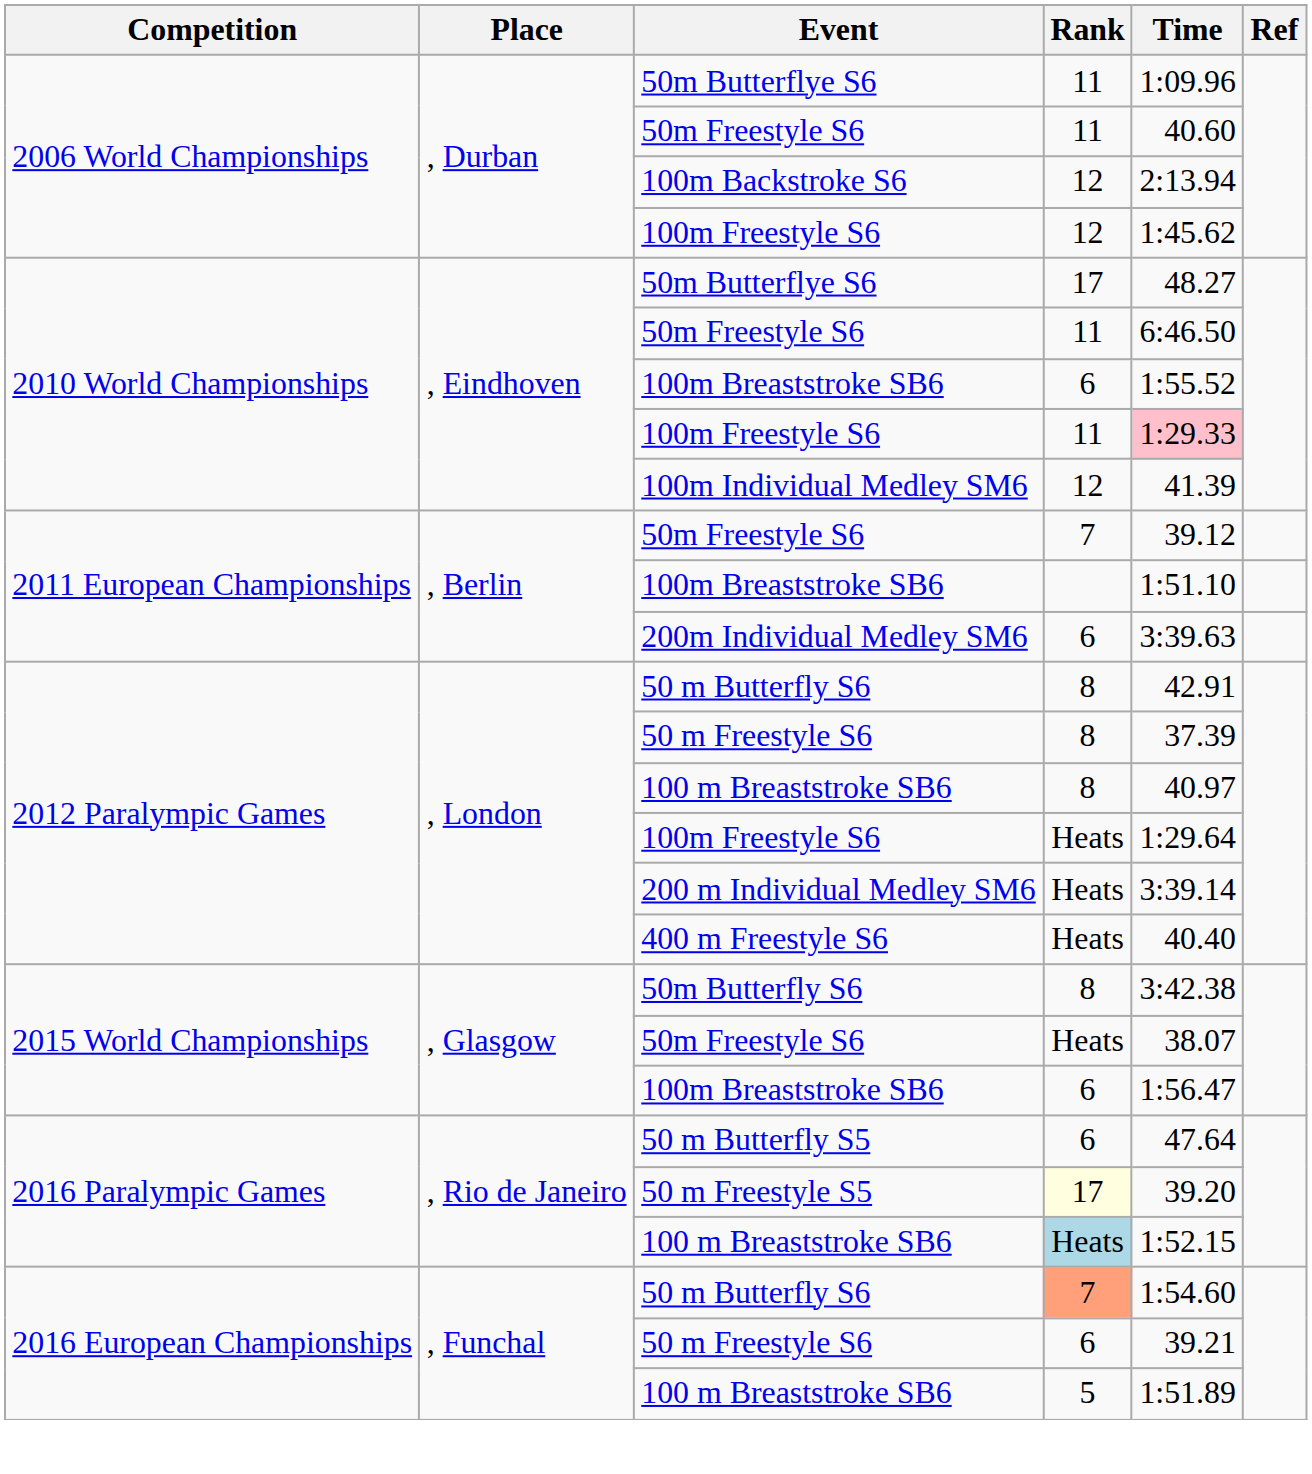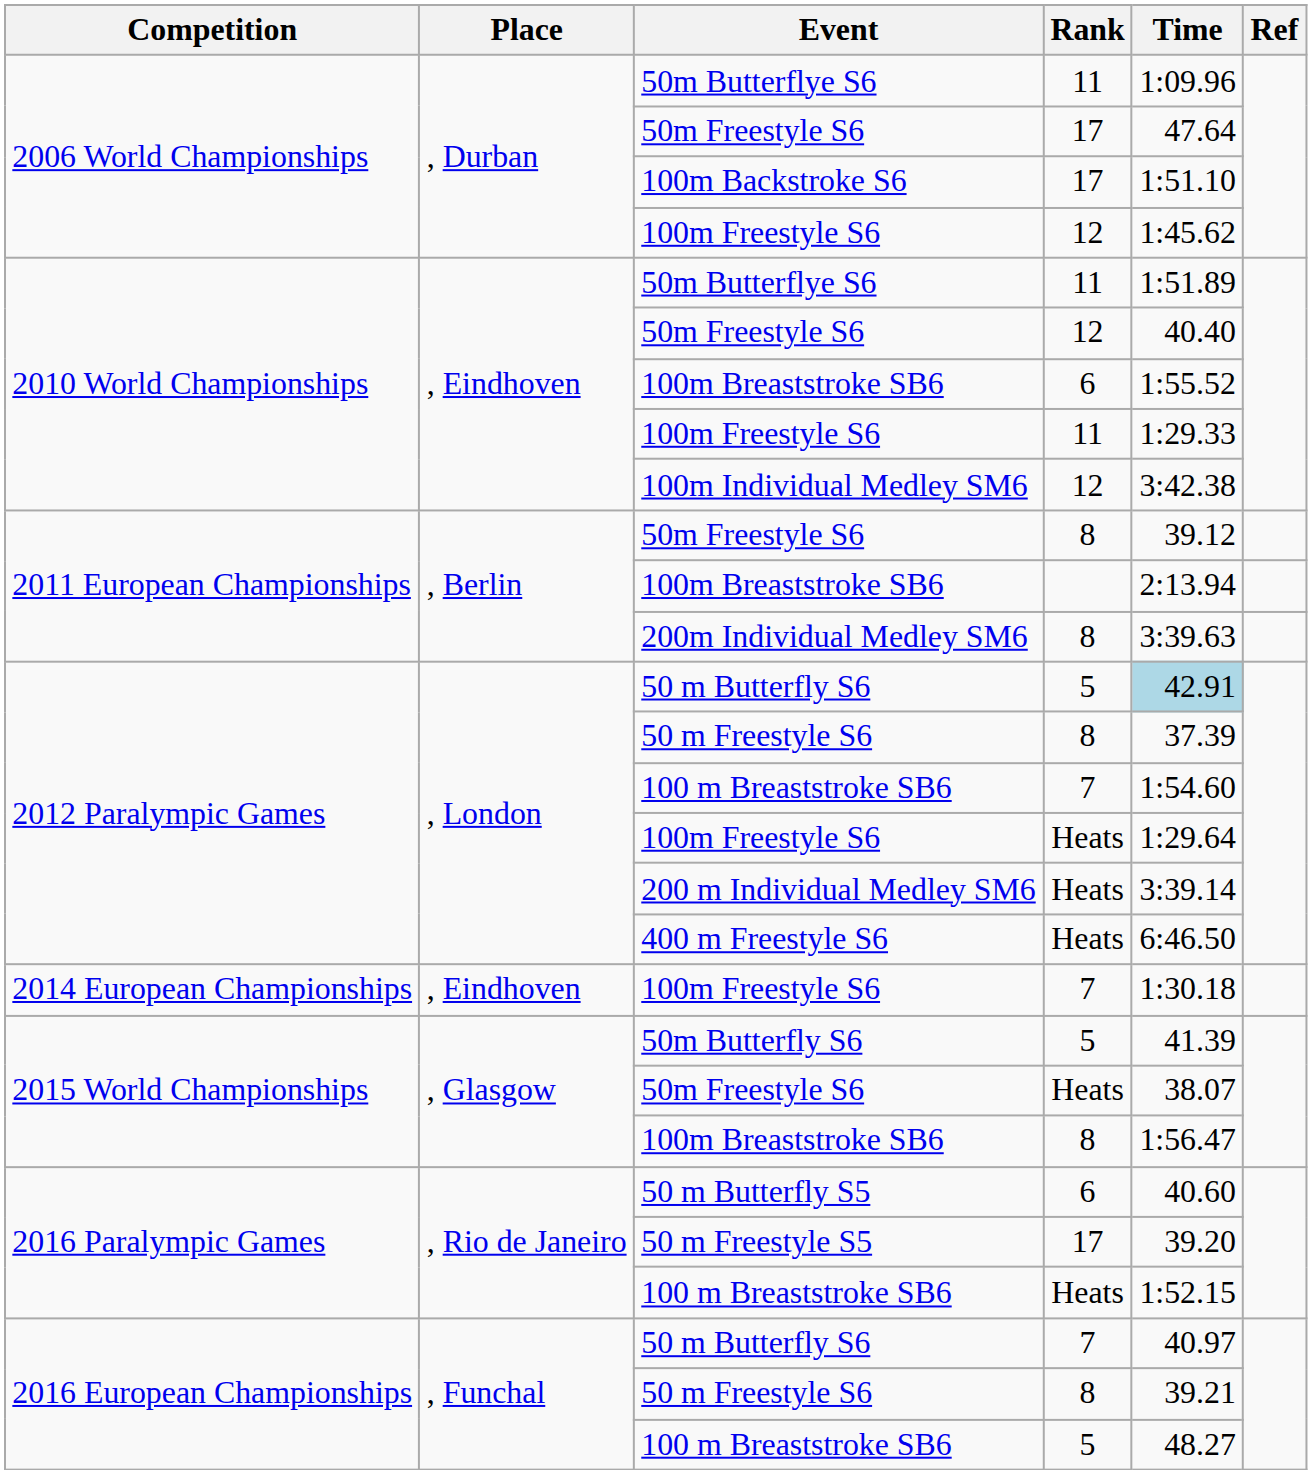 <table class=wikitable>
 <tr>
 <th>Competition</th>
 <th>Place</th>
 <th>Event</th>
 <th>Rank</th>
 <th>Time</th>
 <th>Ref</th>
 </tr>
 <tr>
 <td rowspan=4><a href='#'>2006 World Championships</a></td>
 <td rowspan=4>, <a href='#'>Durban</a></td>
 <td><a href='#'>50m Butterflye S6</a></td>
 <td align=center>11</td>
 <td align=right>1:09.96</td>
 <td rowspan=4></td>
 </tr>
 <tr>
 <td><a href='#'>50m Freestyle S6</a></td>
-<td align=center>11</td>
-<td align=right>40.60</td>
+<td align=center>17</td>
+<td align=right>47.64</td>
 </tr>
 <tr>
 <td><a href='#'>100m Backstroke S6</a></td>
-<td align=center>12</td>
-<td align=right>2:13.94</td>
+<td align=center>17</td>
+<td align=right>1:51.10</td>
 </tr>
 <tr>
 <td><a href='#'>100m Freestyle S6</a></td>
 <td align=center>12</td>
 <td align=right>1:45.62</td>
 </tr>
 <tr>
 <td rowspan=5><a href='#'>2010 World Championships</a></td>
 <td rowspan=5>, <a href='#'>Eindhoven</a></td>
 <td><a href='#'>50m Butterflye S6</a></td>
-<td align=center>17</td>
-<td align=right>48.27</td>
+<td align=center>11</td>
+<td align=right>1:51.89</td>
 <td rowspan=5></td>
 </tr>
 <tr>
 <td><a href='#'>50m Freestyle S6</a></td>
-<td align=center>11</td>
-<td align=right>6:46.50</td>
+<td align=center>12</td>
+<td align=right>40.40</td>
 </tr>
 <tr>
 <td><a href='#'>100m Breaststroke SB6</a></td>
 <td align=center>6</td>
 <td align=right>1:55.52</td>
 </tr>
 <tr>
 <td><a href='#'>100m Freestyle S6</a></td>
 <td align=center>11</td>
-<td align=right style="background: pink;">1:29.33</td>
+<td align=right>1:29.33</td>
 </tr>
 <tr>
 <td><a href='#'>100m Individual Medley SM6</a></td>
 <td align=center>12</td>
-<td align=right>41.39</td>
+<td align=right>3:42.38</td>
 </tr>
 <tr>
 <td rowspan=3><a href='#'>2011 European Championships</a></td>
 <td rowspan=3>, <a href='#'>Berlin</a></td>
 <td><a href='#'>50m Freestyle S6</a></td>
-<td align=center>7</td>
+<td align=center>8</td>
 <td align=right>39.12</td>
 <td></td>
 </tr>
 <tr>
 <td><a href='#'>100m Breaststroke SB6</a></td>
 <td align=center></td>
-<td align=right>1:51.10</td>
+<td align=right>2:13.94</td>
 <td></td>
 </tr>
 <tr>
 <td><a href='#'>200m Individual Medley SM6</a></td>
-<td align=center>6</td>
+<td align=center>8</td>
 <td align=right>3:39.63</td>
 <td></td>
 </tr>
 <tr>
 <td rowspan=6><a href='#'>2012 Paralympic Games</a></td>
 <td rowspan=6>, <a href='#'>London</a></td>
 <td><a href='#'>50 m Butterfly S6</a></td>
-<td align=center>8</td>
-<td align=right>42.91</td>
+<td align=center>5</td>
+<td align=right style="background: lightblue;">42.91</td>
 <td rowspan=6></td>
 </tr>
 <tr>
 <td><a href='#'>50 m Freestyle S6</a></td>
 <td align=center>8</td>
 <td align=right>37.39</td>
 </tr>
 <tr>
 <td><a href='#'>100 m Breaststroke SB6</a></td>
-<td align=center>8</td>
-<td align=right>40.97</td>
+<td align=center>7</td>
+<td align=right>1:54.60</td>
 </tr>
 <tr>
 <td><a href='#'>100m Freestyle S6</a></td>
 <td align=center>Heats</td>
 <td align=right>1:29.64</td>
 </tr>
 <tr>
 <td><a href='#'>200 m Individual Medley SM6</a></td>
 <td align=center>Heats</td>
 <td align=right>3:39.14</td>
 </tr>
 <tr>
 <td><a href='#'>400 m Freestyle S6</a></td>
 <td align=center>Heats</td>
-<td align=right>40.40</td>
+<td align=right>6:46.50</td>
+</tr>
+<tr>
+<td rowspan=1><a href='#'>2014 European Championships</a></td>
+<td rowspan=1>, <a href='#'>Eindhoven</a></td>
+<td><a href='#'>100m Freestyle S6</a></td>
+<td align=center>7</td>
+<td align=right>1:30.18</td>
+<td rowspan=1></td>
 </tr>
 <tr>
 <td rowspan=3><a href='#'>2015 World Championships</a></td>
 <td rowspan=3>, <a href='#'>Glasgow</a></td>
 <td><a href='#'>50m Butterfly S6</a></td>
-<td align=center>8</td>
-<td align=right>3:42.38</td>
+<td align=center>5</td>
+<td align=right>41.39</td>
 <td rowspan=3></td>
 </tr>
 <tr>
 <td><a href='#'>50m Freestyle S6</a></td>
 <td align=center>Heats</td>
 <td align=right>38.07</td>
 </tr>
 <tr>
 <td><a href='#'>100m Breaststroke SB6</a></td>
-<td align=center>6</td>
+<td align=center>8</td>
 <td align=right>1:56.47</td>
 </tr>
 <tr>
 <td rowspan=3><a href='#'>2016 Paralympic Games</a></td>
 <td rowspan=3>, <a href='#'>Rio de Janeiro</a></td>
 <td><a href='#'>50 m Butterfly S5</a></td>
 <td align=center>6</td>
-<td align=right>47.64</td>
+<td align=right>40.60</td>
 <td rowspan=3></td>
 </tr>
 <tr>
 <td><a href='#'>50 m Freestyle S5</a></td>
-<td align=center style="background: lightyellow;">17</td>
+<td align=center>17</td>
 <td align=right>39.20</td>
 </tr>
 <tr>
 <td><a href='#'>100 m Breaststroke SB6</a></td>
-<td align=center style="background: lightblue;">Heats</td>
+<td align=center>Heats</td>
 <td align=right>1:52.15</td>
 </tr>
 <tr>
 <td rowspan=3><a href='#'>2016 European Championships</a></td>
 <td rowspan=3>, <a href='#'>Funchal</a></td>
 <td><a href='#'>50 m Butterfly S6</a></td>
-<td align=center style="background: lightsalmon;">7</td>
-<td align=right>1:54.60</td>
+<td align=center>7</td>
+<td align=right>40.97</td>
 <td rowspan=3></td>
 </tr>
 <tr>
 <td><a href='#'>50 m Freestyle S6</a></td>
-<td align=center>6</td>
+<td align=center>8</td>
 <td align=right>39.21</td>
 </tr>
 <tr>
 <td><a href='#'>100 m Breaststroke SB6</a></td>
 <td align=center>5</td>
-<td align=right>1:51.89</td>
+<td align=right>48.27</td>
 </tr>
 </table>
